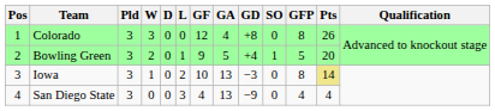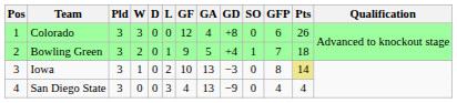 <table class="wikitable" style="text-align:center">
 <tr>
 <th>Pos</th>
 <th>Team</th>
 <th>Pld</th>
 <th>W</th>
 <th>D</th>
 <th>L</th>
 <th>GF</th>
 <th>GA</th>
 <th>GD</th>
 <th>SO</th>
 <th>GFP</th>
 <th>Pts</th>
 <th>Qualification</th>
 </tr>
 <tr bgcolor="#9eff9e">
 <td>1</td>
 <td style="text-align:left">Colorado</td>
 <td>3</td>
 <td>3</td>
 <td>0</td>
 <td>0</td>
 <td>12</td>
 <td>4</td>
 <td>+8</td>
 <td>0</td>
-<td>8</td>
+<td>6</td>
 <td>26</td>
 <td rowspan="2">Advanced to knockout stage</td>
 </tr>
 <tr bgcolor="#9eff9e">
 <td>2</td>
 <td style="text-align:left">Bowling Green</td>
 <td>3</td>
 <td>2</td>
 <td>0</td>
 <td>1</td>
 <td>9</td>
 <td>5</td>
 <td>+4</td>
 <td>1</td>
-<td>5</td>
-<td>20</td>
+<td>7</td>
+<td>18</td>
 </tr>
 <tr>
 <td>3</td>
 <td style="text-align:left">Iowa</td>
 <td>3</td>
 <td>1</td>
 <td>0</td>
 <td>2</td>
 <td>10</td>
 <td>13</td>
 <td>−3</td>
 <td>0</td>
 <td>8</td>
 <td style="background: khaki;">14</td>
 <td rowspan="2"></td>
 </tr>
 <tr>
 <td>4</td>
 <td style="text-align:left">San Diego State</td>
 <td>3</td>
 <td>0</td>
 <td>0</td>
 <td>3</td>
 <td>4</td>
 <td>13</td>
 <td>−9</td>
 <td>0</td>
 <td>4</td>
 <td>4</td>
 </tr>
 </table>
